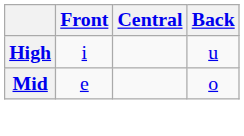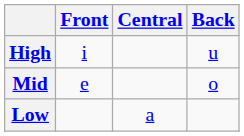 <table class="wikitable" style="text-align: center">
 <tr>
 <th></th>
 <th><a href='#'>Front</a></th>
 <th><a href='#'>Central</a></th>
 <th><a href='#'>Back</a></th>
 </tr>
 <tr>
 <th><a href='#'>High</a></th>
 <td><a href='#'>i</a></td>
 <td></td>
 <td><a href='#'>u</a></td>
 </tr>
 <tr>
 <th><a href='#'>Mid</a></th>
 <td><a href='#'>e</a></td>
 <td></td>
 <td><a href='#'>o</a></td>
 </tr>
+<tr>
+<th><a href='#'>Low</a></th>
+<td></td>
+<td><a href='#'>a</a></td>
+<td></td>
+</tr>
 </table>
